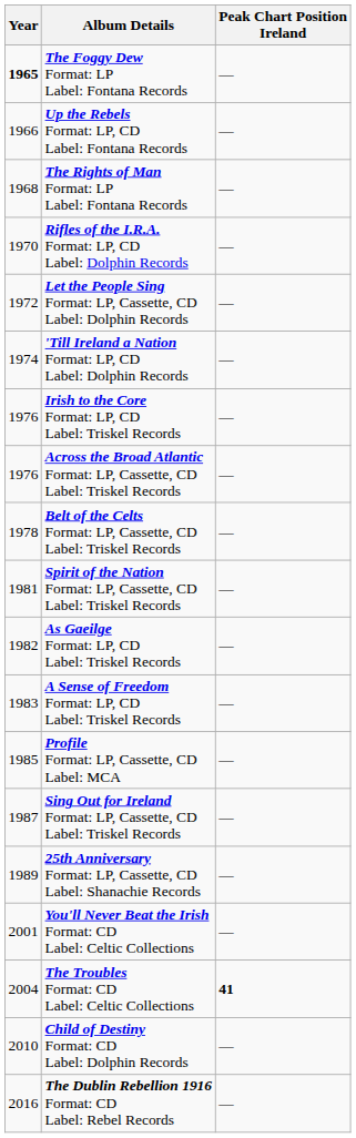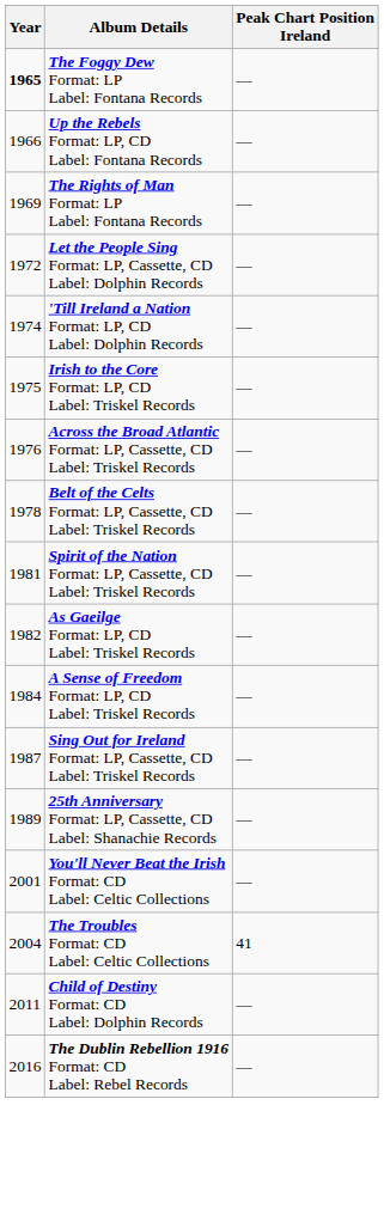 <table class="wikitable" border="1">
 <tr>
 <th>Year</th>
 <th>Album Details</th>
 <th>Peak Chart Position<br>Ireland</th>
 </tr>
 <tr>
 <td><strong>1965</strong></td>
 <td><strong><em><a href='#'>The Foggy Dew</a></em></strong><br>Format: LP<br>Label: Fontana Records</td>
 <td>—</td>
 </tr>
 <tr>
 <td>1966</td>
 <td><strong><em><a href='#'>Up the Rebels</a></em></strong><br>Format: LP, CD<br>Label: Fontana Records</td>
 <td>—</td>
 </tr>
 <tr>
-<td>1968</td>
+<td>1969</td>
 <td><strong><em><a href='#'>The Rights of Man</a></em></strong><br>Format: LP<br>Label: Fontana Records</td>
-<td>—</td>
-</tr>
-<tr>
-<td>1970</td>
-<td><strong><em><a href='#'>Rifles of the I.R.A.</a></em></strong><br>Format: LP, CD<br>Label: <a href='#'>Dolphin Records</a></td>
 <td>—</td>
 </tr>
 <tr>
 <td>1972</td>
 <td><strong><em><a href='#'>Let the People Sing</a></em></strong><br>Format: LP, Cassette, CD<br>Label: Dolphin Records</td>
 <td>—</td>
 </tr>
 <tr>
 <td>1974</td>
 <td><strong><em><a href='#'>'Till Ireland a Nation</a></em></strong><br>Format: LP, CD<br>Label: Dolphin Records</td>
 <td>—</td>
 </tr>
 <tr>
-<td>1976</td>
+<td>1975</td>
 <td><strong><em><a href='#'>Irish to the Core</a></em></strong><br>Format: LP, CD<br>Label: Triskel Records</td>
 <td>—</td>
 </tr>
 <tr>
 <td>1976</td>
 <td><strong><em><a href='#'>Across the Broad Atlantic</a></em></strong><br>Format: LP, Cassette, CD<br>Label: Triskel Records</td>
 <td>—</td>
 </tr>
 <tr>
 <td>1978</td>
 <td><strong><em><a href='#'>Belt of the Celts</a></em></strong><br>Format: LP, Cassette, CD<br>Label: Triskel Records</td>
 <td>—</td>
 </tr>
 <tr>
 <td>1981</td>
 <td><strong><em><a href='#'>Spirit of the Nation</a></em></strong><br>Format: LP, Cassette, CD<br>Label: Triskel Records</td>
 <td>—</td>
 </tr>
 <tr>
 <td>1982</td>
 <td><strong><em><a href='#'>As Gaeilge</a></em></strong><br>Format: LP, CD<br>Label: Triskel Records</td>
 <td>—</td>
 </tr>
 <tr>
-<td>1983</td>
+<td>1984</td>
 <td><strong><em><a href='#'>A Sense of Freedom</a></em></strong><br>Format: LP, CD<br>Label: Triskel Records</td>
-<td>—</td>
-</tr>
-<tr>
-<td>1985</td>
-<td><strong><em><a href='#'>Profile</a></em></strong><br>Format: LP, Cassette, CD<br>Label: MCA</td>
 <td>—</td>
 </tr>
 <tr>
 <td>1987</td>
 <td><strong><em><a href='#'>Sing Out for Ireland</a></em></strong><br>Format: LP, Cassette, CD<br>Label: Triskel Records</td>
 <td>—</td>
 </tr>
 <tr>
 <td>1989</td>
 <td><strong><em><a href='#'>25th Anniversary</a></em></strong><br>Format: LP, Cassette, CD<br>Label: Shanachie Records</td>
 <td>—</td>
 </tr>
 <tr>
 <td>2001</td>
 <td><strong><em><a href='#'>You'll Never Beat the Irish</a></em></strong><br>Format: CD<br>Label: Celtic Collections</td>
 <td>—</td>
 </tr>
 <tr>
 <td>2004</td>
 <td><strong><em><a href='#'>The Troubles</a></em></strong><br>Format: CD<br>Label: Celtic Collections</td>
-<td><strong>41</strong></td>
+<td>41</td>
 </tr>
 <tr>
-<td>2010</td>
+<td>2011</td>
 <td><strong><em><a href='#'>Child of Destiny</a></em></strong><br>Format: CD<br>Label: Dolphin Records</td>
 <td>—</td>
 </tr>
 <tr>
 <td>2016</td>
 <td><strong><em>The Dublin Rebellion 1916</em></strong><br>Format: CD<br>Label: Rebel Records</td>
 <td>—</td>
 </tr>
 </table>
